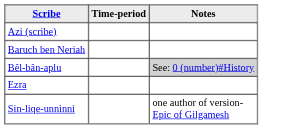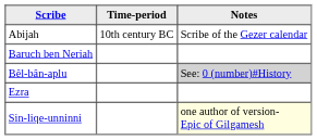 <table cellspacing=0 cellpadding=4 border=1>
 <tr bgcolor="#ececec" style="text-align:center">
 <th><a href='#'>Scribe</a></th>
 <th>Time-period</th>
 <th>Notes</th>
 </tr>
 <tr>
-<td><a href='#'>Azi (scribe)</a></td>
-<td></td>
-<td></td>
+<td>Abijah</td>
+<td>10th century BC</td>
+<td>Scribe of the <a href='#'>Gezer calendar</a></td>
 </tr>
 <tr>
 <td><a href='#'>Baruch ben Neriah</a></td>
 <td></td>
 <td></td>
 </tr>
 <tr>
 <td><a href='#'>Bêl-bân-aplu</a></td>
 <td></td>
 <td style="background: lightgrey;">See: <a href='#'>0 (number)#History</a></td>
 </tr>
 <tr>
 <td><a href='#'>Ezra</a></td>
 <td></td>
 <td></td>
 </tr>
 <tr>
 <td><a href='#'>Sin-liqe-unninni</a></td>
 <td></td>
-<td>one author of version-<br><a href='#'>Epic of Gilgamesh</a></td>
+<td style="background: lightyellow;">one author of version-<br><a href='#'>Epic of Gilgamesh</a></td>
 </tr>
 <tr>
 </tr>
 </table>
